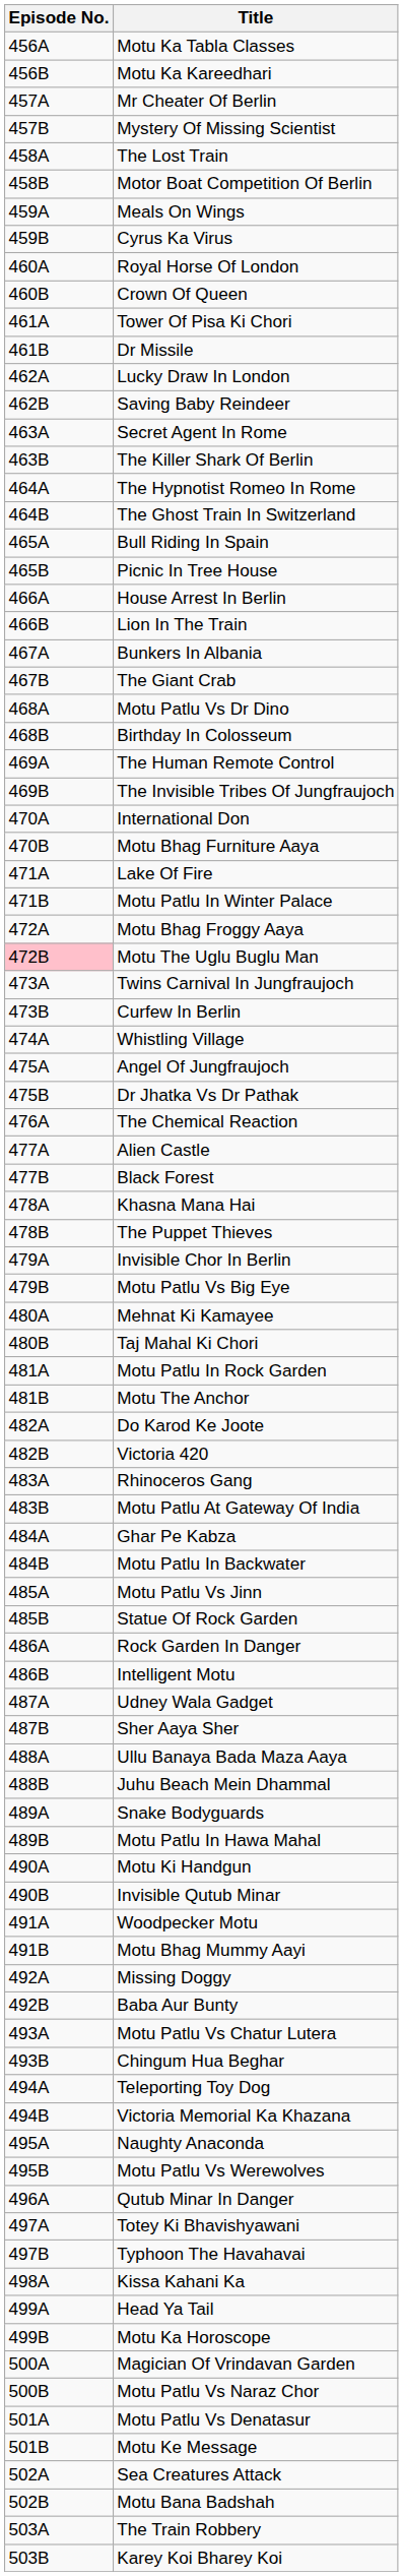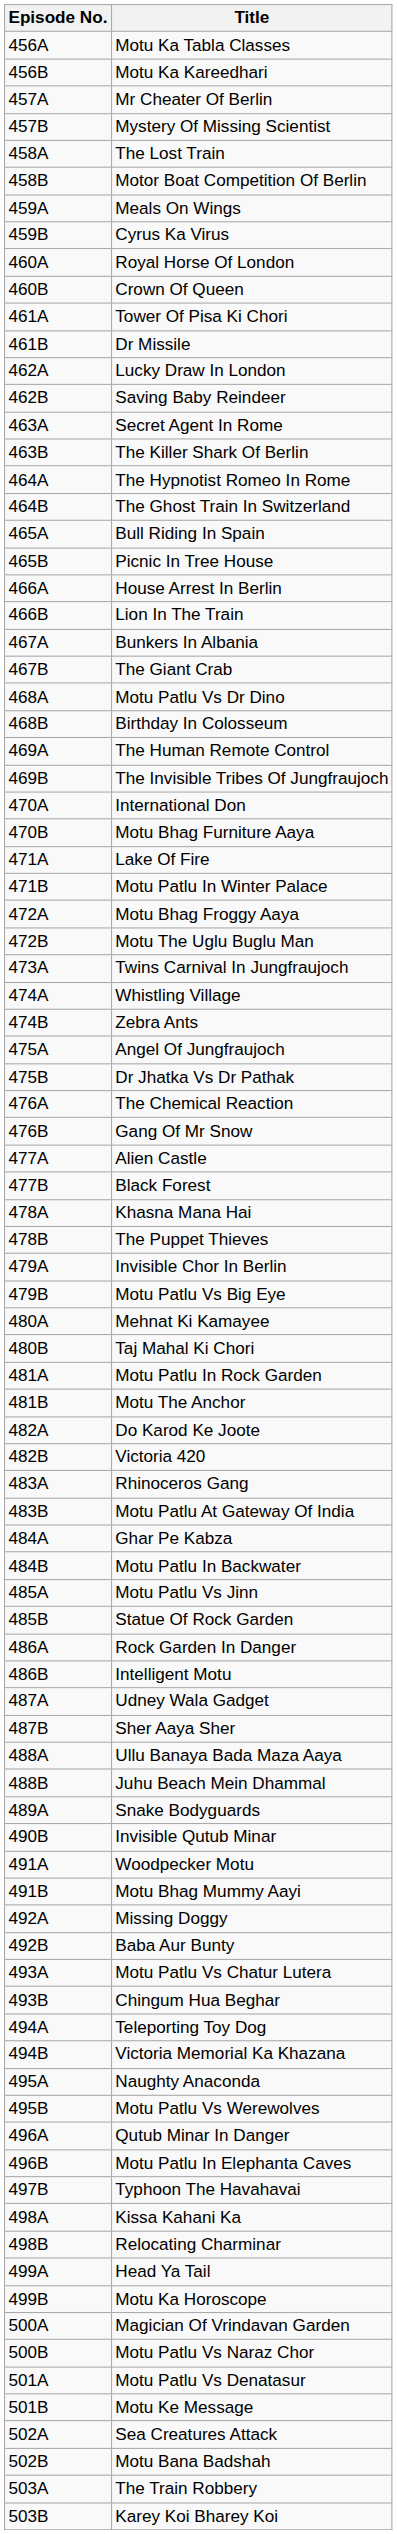 <table class="wikitable">
 <tr>
 <th>Episode No.</th>
 <th>Title</th>
 </tr>
 <tr>
 <td>456A</td>
 <td>Motu Ka Tabla Classes</td>
 </tr>
 <tr>
 <td>456B</td>
 <td>Motu Ka Kareedhari</td>
 </tr>
 <tr>
 <td>457A</td>
 <td>Mr Cheater Of Berlin</td>
 </tr>
 <tr>
 <td>457B</td>
 <td>Mystery Of Missing Scientist</td>
 </tr>
 <tr>
 <td>458A</td>
 <td>The Lost Train</td>
 </tr>
 <tr>
 <td>458B</td>
 <td>Motor Boat Competition Of Berlin</td>
 </tr>
 <tr>
 <td>459A</td>
 <td>Meals On Wings</td>
 </tr>
 <tr>
 <td>459B</td>
 <td>Cyrus Ka Virus</td>
 </tr>
 <tr>
 <td>460A</td>
 <td>Royal Horse Of London</td>
 </tr>
 <tr>
 <td>460B</td>
 <td>Crown Of Queen</td>
 </tr>
 <tr>
 <td>461A</td>
 <td>Tower Of Pisa Ki Chori</td>
 </tr>
 <tr>
 <td>461B</td>
 <td>Dr Missile</td>
 </tr>
 <tr>
 <td>462A</td>
 <td>Lucky Draw In London</td>
 </tr>
 <tr>
 <td>462B</td>
 <td>Saving Baby Reindeer</td>
 </tr>
 <tr>
 <td>463A</td>
 <td>Secret Agent In Rome</td>
 </tr>
 <tr>
 <td>463B</td>
 <td>The Killer Shark Of Berlin</td>
 </tr>
 <tr>
 <td>464A</td>
 <td>The Hypnotist Romeo In Rome</td>
 </tr>
 <tr>
 <td>464B</td>
 <td>The Ghost Train In Switzerland</td>
 </tr>
 <tr>
 <td>465A</td>
 <td>Bull Riding In Spain</td>
 </tr>
 <tr>
 <td>465B</td>
 <td>Picnic In Tree House</td>
 </tr>
 <tr>
 <td>466A</td>
 <td>House Arrest In Berlin</td>
 </tr>
 <tr>
 <td>466B</td>
 <td>Lion In The Train</td>
 </tr>
 <tr>
 <td>467A</td>
 <td>Bunkers In Albania</td>
 </tr>
 <tr>
 <td>467B</td>
 <td>The Giant Crab</td>
 </tr>
 <tr>
 <td>468A</td>
 <td>Motu Patlu Vs Dr Dino</td>
 </tr>
 <tr>
 <td>468B</td>
 <td>Birthday In Colosseum</td>
 </tr>
 <tr>
 <td>469A</td>
 <td>The Human Remote Control</td>
 </tr>
 <tr>
 <td>469B</td>
 <td>The Invisible Tribes Of Jungfraujoch</td>
 </tr>
 <tr>
 <td>470A</td>
 <td>International Don</td>
 </tr>
 <tr>
 <td>470B</td>
 <td>Motu Bhag Furniture Aaya</td>
 </tr>
 <tr>
 <td>471A</td>
 <td>Lake Of Fire</td>
 </tr>
 <tr>
 <td>471B</td>
 <td>Motu Patlu In Winter Palace</td>
 </tr>
 <tr>
 <td>472A</td>
 <td>Motu Bhag Froggy Aaya</td>
 </tr>
 <tr>
-<td style="background: pink;">472B</td>
+<td>472B</td>
 <td>Motu The Uglu Buglu Man</td>
 </tr>
 <tr>
 <td>473A</td>
 <td>Twins Carnival In Jungfraujoch</td>
 </tr>
 <tr>
-<td>473B</td>
-<td>Curfew In Berlin</td>
+<td>474A</td>
+<td>Whistling Village</td>
 </tr>
 <tr>
-<td>474A</td>
-<td>Whistling Village</td>
+<td>474B</td>
+<td>Zebra Ants</td>
 </tr>
 <tr>
 <td>475A</td>
 <td>Angel Of Jungfraujoch</td>
 </tr>
 <tr>
 <td>475B</td>
 <td>Dr Jhatka Vs Dr Pathak</td>
 </tr>
 <tr>
 <td>476A</td>
 <td>The Chemical Reaction</td>
+</tr>
+<tr>
+<td>476B</td>
+<td>Gang Of Mr Snow</td>
 </tr>
 <tr>
 <td>477A</td>
 <td>Alien Castle</td>
 </tr>
 <tr>
 <td>477B</td>
 <td>Black Forest</td>
 </tr>
 <tr>
 <td>478A</td>
 <td>Khasna Mana Hai</td>
 </tr>
 <tr>
 <td>478B</td>
 <td>The Puppet Thieves</td>
 </tr>
 <tr>
 <td>479A</td>
 <td>Invisible Chor In Berlin</td>
 </tr>
 <tr>
 <td>479B</td>
 <td>Motu Patlu Vs Big Eye</td>
 </tr>
 <tr>
 <td>480A</td>
 <td>Mehnat Ki Kamayee</td>
 </tr>
 <tr>
 <td>480B</td>
 <td>Taj Mahal Ki Chori</td>
 </tr>
 <tr>
 <td>481A</td>
 <td>Motu Patlu In Rock Garden</td>
 </tr>
 <tr>
 <td>481B</td>
 <td>Motu The Anchor</td>
 </tr>
 <tr>
 <td>482A</td>
 <td>Do Karod Ke Joote</td>
 </tr>
 <tr>
 <td>482B</td>
 <td>Victoria 420</td>
 </tr>
 <tr>
 <td>483A</td>
 <td>Rhinoceros Gang</td>
 </tr>
 <tr>
 <td>483B</td>
 <td>Motu Patlu At Gateway Of India</td>
 </tr>
 <tr>
 <td>484A</td>
 <td>Ghar Pe Kabza</td>
 </tr>
 <tr>
 <td>484B</td>
 <td>Motu Patlu In Backwater</td>
 </tr>
 <tr>
 <td>485A</td>
 <td>Motu Patlu Vs Jinn</td>
 </tr>
 <tr>
 <td>485B</td>
 <td>Statue Of Rock Garden</td>
 </tr>
 <tr>
 <td>486A</td>
 <td>Rock Garden In Danger</td>
 </tr>
 <tr>
 <td>486B</td>
 <td>Intelligent Motu</td>
 </tr>
 <tr>
 <td>487A</td>
 <td>Udney Wala Gadget</td>
 </tr>
 <tr>
 <td>487B</td>
 <td>Sher Aaya Sher</td>
 </tr>
 <tr>
 <td>488A</td>
 <td>Ullu Banaya Bada Maza Aaya</td>
 </tr>
 <tr>
 <td>488B</td>
 <td>Juhu Beach Mein Dhammal</td>
 </tr>
 <tr>
 <td>489A</td>
 <td>Snake Bodyguards</td>
 </tr>
 <tr>
-<td>489B</td>
-<td>Motu Patlu In Hawa Mahal</td>
-</tr>
-<tr>
-<td>490A</td>
-<td>Motu Ki Handgun</td>
-</tr>
-<tr>
 <td>490B</td>
 <td>Invisible Qutub Minar</td>
 </tr>
 <tr>
 <td>491A</td>
 <td>Woodpecker Motu</td>
 </tr>
 <tr>
 <td>491B</td>
 <td>Motu Bhag Mummy Aayi</td>
 </tr>
 <tr>
 <td>492A</td>
 <td>Missing Doggy</td>
 </tr>
 <tr>
 <td>492B</td>
 <td>Baba Aur Bunty</td>
 </tr>
 <tr>
 <td>493A</td>
 <td>Motu Patlu Vs Chatur Lutera</td>
 </tr>
 <tr>
 <td>493B</td>
 <td>Chingum Hua Beghar</td>
 </tr>
 <tr>
 <td>494A</td>
 <td>Teleporting Toy Dog</td>
 </tr>
 <tr>
 <td>494B</td>
 <td>Victoria Memorial Ka Khazana</td>
 </tr>
 <tr>
 <td>495A</td>
 <td>Naughty Anaconda</td>
 </tr>
 <tr>
 <td>495B</td>
 <td>Motu Patlu Vs Werewolves</td>
 </tr>
 <tr>
 <td>496A</td>
 <td>Qutub Minar In Danger</td>
 </tr>
 <tr>
-<td>497A</td>
-<td>Totey Ki Bhavishyawani</td>
+<td>496B</td>
+<td>Motu Patlu In Elephanta Caves</td>
 </tr>
 <tr>
 <td>497B</td>
 <td>Typhoon The Havahavai</td>
 </tr>
 <tr>
 <td>498A</td>
 <td>Kissa Kahani Ka</td>
+</tr>
+<tr>
+<td>498B</td>
+<td>Relocating Charminar</td>
 </tr>
 <tr>
 <td>499A</td>
 <td>Head Ya Tail</td>
 </tr>
 <tr>
 <td>499B</td>
 <td>Motu Ka Horoscope</td>
 </tr>
 <tr>
 <td>500A</td>
 <td>Magician Of Vrindavan Garden</td>
 </tr>
 <tr>
 <td>500B</td>
 <td>Motu Patlu Vs Naraz Chor</td>
 </tr>
 <tr>
 <td>501A</td>
 <td>Motu Patlu Vs Denatasur</td>
 </tr>
 <tr>
 <td>501B</td>
 <td>Motu Ke Message</td>
 </tr>
 <tr>
 <td>502A</td>
 <td>Sea Creatures Attack</td>
 </tr>
 <tr>
 <td>502B</td>
 <td>Motu Bana Badshah</td>
 </tr>
 <tr>
 <td>503A</td>
 <td>The Train Robbery</td>
 </tr>
 <tr>
 <td>503B</td>
 <td>Karey Koi Bharey Koi</td>
 </tr>
 </table>
